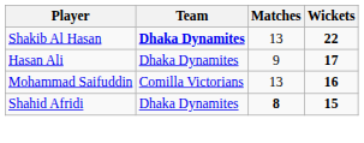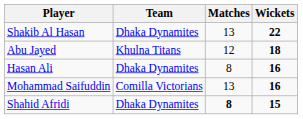 <table class="wikitable" style="text-align: center;">
 <tr>
 <th>Player</th>
 <th>Team</th>
 <th>Matches</th>
 <th>Wickets</th>
 </tr>
 <tr>
 <td style="text-align:left"><a href='#'>Shakib Al Hasan</a></td>
-<td style="text-align:left"><strong><a href='#'>Dhaka Dynamites</a></strong></td>
+<td style="text-align:left"><a href='#'>Dhaka Dynamites</a></td>
 <td>13</td>
 <td><strong>22</strong></td>
 </tr>
 <tr>
+<td style="text-align:left"><a href='#'>Abu Jayed</a></td>
+<td style="text-align:left"><a href='#'>Khulna Titans</a></td>
+<td>12</td>
+<td><strong>18</strong></td>
+</tr>
+<tr>
 <td style="text-align:left"><a href='#'>Hasan Ali</a></td>
 <td style="text-align:left"><a href='#'>Dhaka Dynamites</a></td>
-<td>9</td>
-<td><strong>17</strong></td>
+<td>8</td>
+<td><strong>16</strong></td>
 </tr>
 <tr>
 <td style="text-align:left"><a href='#'>Mohammad Saifuddin</a></td>
 <td style="text-align:left"><a href='#'>Comilla Victorians</a></td>
 <td>13</td>
 <td><strong>16</strong></td>
 </tr>
 <tr>
 <td style="text-align:left"><a href='#'>Shahid Afridi</a></td>
 <td style="text-align:left"><a href='#'>Dhaka Dynamites</a></td>
 <td><strong>8</strong></td>
 <td><strong>15</strong></td>
 </tr>
 </table>
